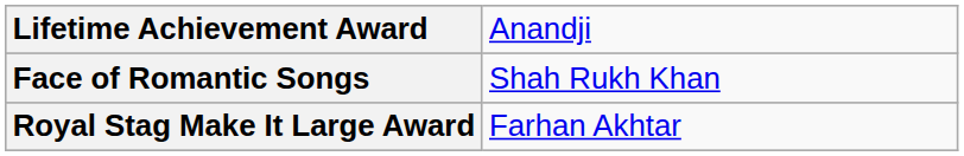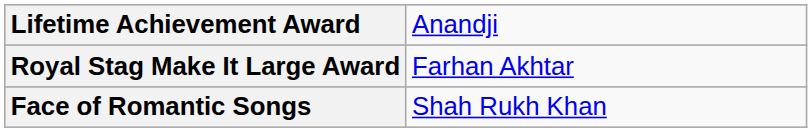 <table class="wikitable">
 <tr>
 <th style="text-align: left; width:50%;">Lifetime Achievement Award</th>
 <td><a href='#'>Anandji</a></td>
 </tr>
 <tr>
+<th style="text-align: left;">Royal Stag Make It Large Award</th>
+<td><a href='#'>Farhan Akhtar</a></td>
+</tr>
+<tr>
 <th style="text-align: left;">Face of Romantic Songs</th>
 <td><a href='#'>Shah Rukh Khan</a></td>
 </tr>
-<tr>
-<th style="text-align: left;">Royal Stag Make It Large Award</th>
-<td><a href='#'>Farhan Akhtar</a></td>
-</tr>
 </table>
